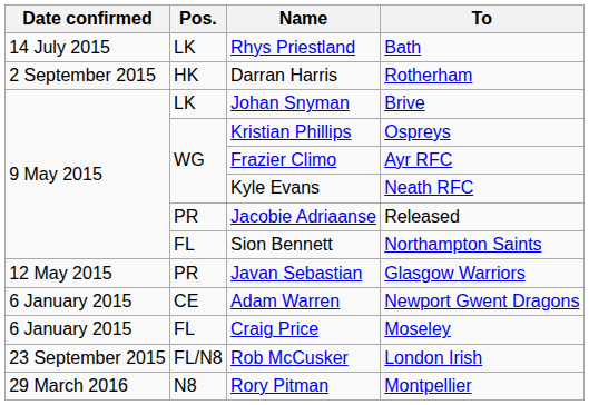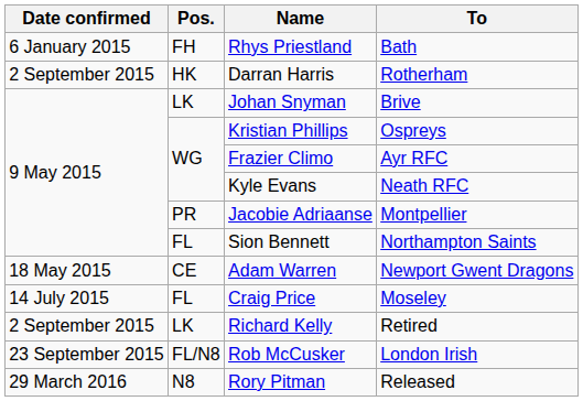 <table class="wikitable">
 <tr>
 <th>Date confirmed</th>
 <th>Pos.</th>
 <th>Name</th>
 <th>To</th>
 </tr>
 <tr>
-<td>14 July 2015</td>
-<td>LK</td>
+<td>6 January 2015</td>
+<td>FH</td>
 <td> <a href='#'>Rhys Priestland</a></td>
 <td> <a href='#'>Bath</a></td>
 </tr>
 <tr>
 <td>2 September 2015</td>
 <td>HK</td>
 <td> Darran Harris</td>
 <td> <a href='#'>Rotherham</a></td>
 </tr>
 <tr>
 <td rowspan="6">9 May 2015</td>
 <td>LK</td>
 <td> <a href='#'>Johan Snyman</a></td>
 <td> <a href='#'>Brive</a></td>
 </tr>
 <tr>
 <td rowspan="3">WG</td>
 <td> <a href='#'>Kristian Phillips</a></td>
 <td> <a href='#'>Ospreys</a></td>
 </tr>
 <tr>
 <td> <a href='#'>Frazier Climo</a></td>
 <td> <a href='#'>Ayr RFC</a></td>
 </tr>
 <tr>
 <td> Kyle Evans</td>
 <td> <a href='#'>Neath RFC</a></td>
 </tr>
 <tr>
 <td>PR</td>
 <td> <a href='#'>Jacobie Adriaanse</a></td>
-<td>Released</td>
+<td> <a href='#'>Montpellier</a></td>
 </tr>
 <tr>
 <td>FL</td>
 <td> Sion Bennett</td>
 <td> <a href='#'>Northampton Saints</a></td>
 </tr>
 <tr>
-<td>12 May 2015</td>
-<td>PR</td>
-<td> <a href='#'>Javan Sebastian</a></td>
-<td> <a href='#'>Glasgow Warriors</a></td>
-</tr>
-<tr>
-<td>6 January 2015</td>
+<td>18 May 2015</td>
 <td>CE</td>
 <td> <a href='#'>Adam Warren</a></td>
 <td> <a href='#'>Newport Gwent Dragons</a></td>
 </tr>
 <tr>
-<td>6 January 2015</td>
+<td>14 July 2015</td>
 <td>FL</td>
 <td> <a href='#'>Craig Price</a></td>
 <td> <a href='#'>Moseley</a></td>
+</tr>
+<tr>
+<td>2 September 2015</td>
+<td>LK</td>
+<td> <a href='#'>Richard Kelly</a></td>
+<td>Retired</td>
 </tr>
 <tr>
 <td>23 September 2015</td>
 <td>FL/N8</td>
 <td> <a href='#'>Rob McCusker</a></td>
 <td> <a href='#'>London Irish</a></td>
 </tr>
 <tr>
 <td>29 March 2016</td>
 <td>N8</td>
 <td> <a href='#'>Rory Pitman</a></td>
-<td> <a href='#'>Montpellier</a></td>
+<td>Released</td>
 </tr>
 </table>
